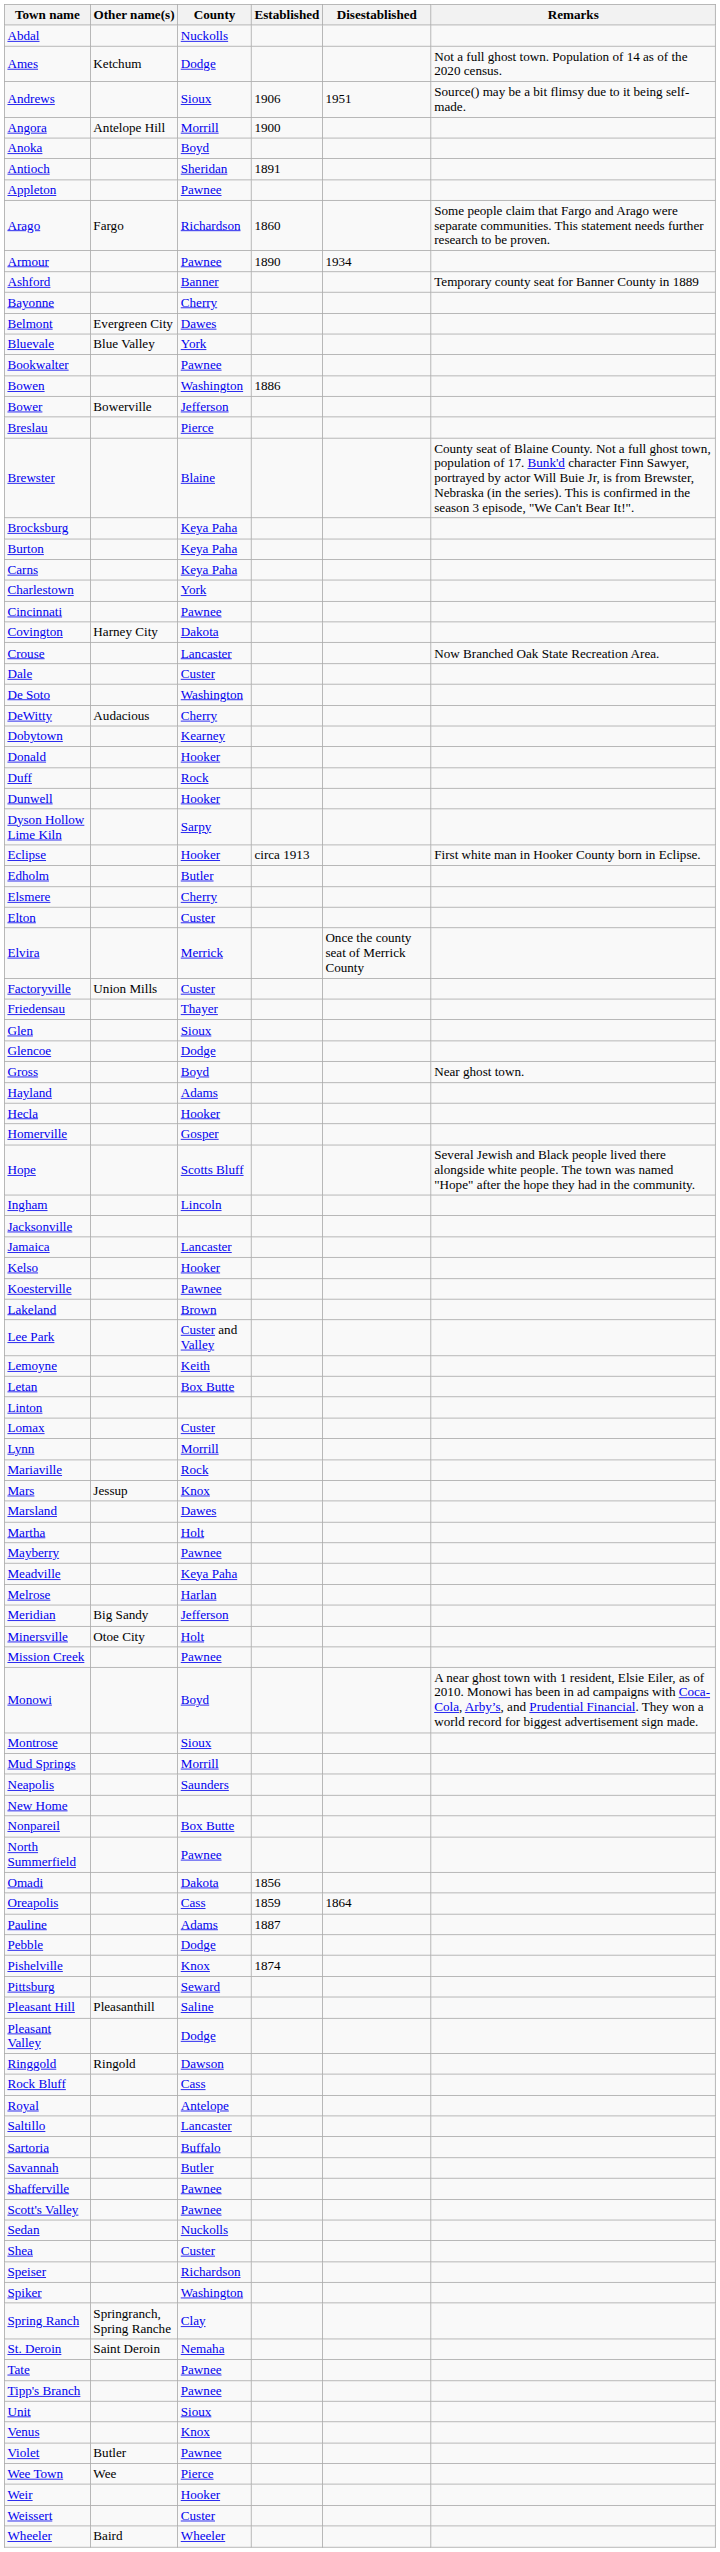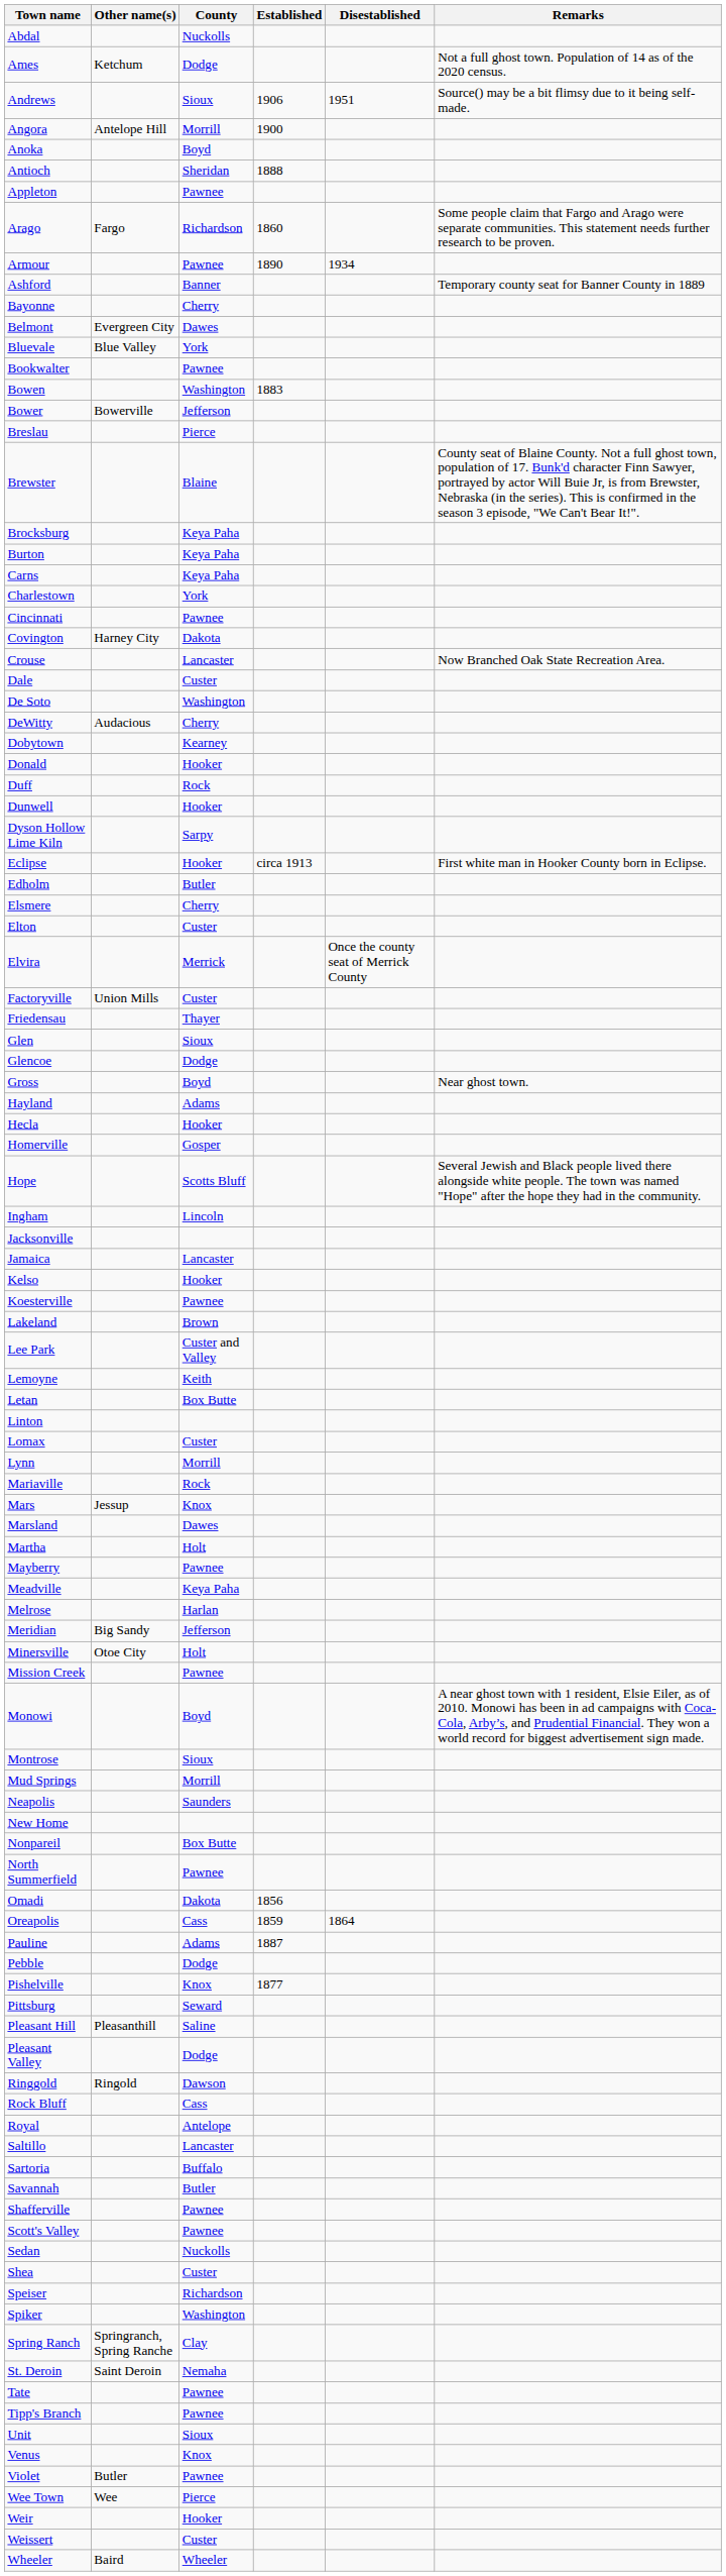 <table class="wikitable sortable">
 <tr>
 <th width="*">Town name</th>
 <th width="*">Other name(s)</th>
 <th width="*">County</th>
 <th width="*">Established</th>
 <th width="*">Disestablished</th>
 <th width="*" class="unsortable">Remarks</th>
 </tr>
 <tr>
 <td><a href='#'>Abdal</a></td>
 <td></td>
 <td><a href='#'>Nuckolls</a></td>
 <td></td>
 <td></td>
 <td></td>
 </tr>
 <tr>
 <td><a href='#'>Ames</a></td>
 <td>Ketchum</td>
 <td><a href='#'>Dodge</a></td>
 <td></td>
 <td></td>
 <td>Not a full ghost town. Population of 14 as of the 2020 census.</td>
 </tr>
 <tr>
 <td><a href='#'>Andrews</a></td>
 <td></td>
 <td><a href='#'>Sioux</a></td>
 <td>1906</td>
 <td>1951</td>
 <td>Source() may be a bit flimsy due to it being self-made.</td>
 </tr>
 <tr>
 <td><a href='#'>Angora</a></td>
 <td>Antelope Hill</td>
 <td><a href='#'>Morrill</a></td>
 <td>1900</td>
 <td></td>
 <td></td>
 </tr>
 <tr>
 <td><a href='#'>Anoka</a></td>
 <td></td>
 <td><a href='#'>Boyd</a></td>
 <td></td>
 <td></td>
 <td></td>
 </tr>
 <tr>
 <td><a href='#'>Antioch</a></td>
 <td></td>
 <td><a href='#'>Sheridan</a></td>
-<td>1891</td>
+<td>1888</td>
 <td></td>
 <td></td>
 </tr>
 <tr>
 <td><a href='#'>Appleton</a></td>
 <td></td>
 <td><a href='#'>Pawnee</a></td>
 <td></td>
 <td></td>
 <td></td>
 </tr>
 <tr>
 <td><a href='#'>Arago</a></td>
 <td>Fargo</td>
 <td><a href='#'>Richardson</a></td>
 <td>1860</td>
 <td></td>
 <td>Some people claim that Fargo and Arago were separate communities. This statement needs further research to be proven.</td>
 </tr>
 <tr>
 <td><a href='#'>Armour</a></td>
 <td></td>
 <td><a href='#'>Pawnee</a></td>
 <td>1890</td>
 <td>1934</td>
 <td></td>
 </tr>
 <tr>
 <td><a href='#'>Ashford</a></td>
 <td></td>
 <td><a href='#'>Banner</a></td>
 <td></td>
 <td></td>
 <td>Temporary county seat for Banner County in 1889</td>
 </tr>
 <tr>
 <td><a href='#'>Bayonne</a></td>
 <td></td>
 <td><a href='#'>Cherry</a></td>
 <td></td>
 <td></td>
 <td></td>
 </tr>
 <tr>
 <td><a href='#'>Belmont</a></td>
 <td>Evergreen City</td>
 <td><a href='#'>Dawes</a></td>
 <td></td>
 <td></td>
 <td></td>
 </tr>
 <tr>
 <td><a href='#'>Bluevale</a></td>
 <td>Blue Valley</td>
 <td><a href='#'>York</a></td>
 <td></td>
 <td></td>
 <td></td>
 </tr>
 <tr>
 <td><a href='#'>Bookwalter</a></td>
 <td></td>
 <td><a href='#'>Pawnee</a></td>
 <td></td>
 <td></td>
 <td></td>
 </tr>
 <tr>
 <td><a href='#'>Bowen</a></td>
 <td></td>
 <td><a href='#'>Washington</a></td>
-<td>1886</td>
+<td>1883</td>
 <td></td>
 <td></td>
 </tr>
 <tr>
 <td><a href='#'>Bower</a></td>
 <td>Bowerville</td>
 <td><a href='#'>Jefferson</a></td>
 <td></td>
 <td></td>
 <td></td>
 </tr>
 <tr>
 <td><a href='#'>Breslau</a></td>
 <td></td>
 <td><a href='#'>Pierce</a></td>
 <td></td>
 <td></td>
 <td></td>
 </tr>
 <tr>
 <td><a href='#'>Brewster</a></td>
 <td></td>
 <td><a href='#'>Blaine</a></td>
 <td></td>
 <td></td>
 <td>County seat of Blaine County. Not a full ghost town, population of 17. <a href='#'>Bunk'd</a> character Finn Sawyer, portrayed by actor Will Buie Jr, is from Brewster, Nebraska (in the series). This is confirmed in the season 3 episode, "We Can't Bear It!".</td>
 </tr>
 <tr>
 <td><a href='#'>Brocksburg</a></td>
 <td></td>
 <td><a href='#'>Keya Paha</a></td>
 <td></td>
 <td></td>
 <td></td>
 </tr>
 <tr>
 <td><a href='#'>Burton</a></td>
 <td></td>
 <td><a href='#'>Keya Paha</a></td>
 <td></td>
 <td></td>
 <td></td>
 </tr>
 <tr>
 <td><a href='#'>Carns</a></td>
 <td></td>
 <td><a href='#'>Keya Paha</a></td>
 <td></td>
 <td></td>
 <td></td>
 </tr>
 <tr>
 <td><a href='#'>Charlestown</a></td>
 <td></td>
 <td><a href='#'>York</a></td>
 <td></td>
 <td></td>
 <td></td>
 </tr>
 <tr>
 <td><a href='#'>Cincinnati</a></td>
 <td></td>
 <td><a href='#'>Pawnee</a></td>
 <td></td>
 <td></td>
 <td></td>
 </tr>
 <tr>
 <td><a href='#'>Covington</a></td>
 <td>Harney City</td>
 <td><a href='#'>Dakota</a></td>
 <td></td>
 <td></td>
 <td></td>
 </tr>
 <tr>
 <td><a href='#'>Crouse</a></td>
 <td></td>
 <td><a href='#'>Lancaster</a></td>
 <td></td>
 <td></td>
 <td>Now Branched Oak State Recreation Area.</td>
 </tr>
 <tr>
 <td><a href='#'>Dale</a></td>
 <td></td>
 <td><a href='#'>Custer</a></td>
 <td></td>
 <td></td>
 <td></td>
 </tr>
 <tr>
 <td><a href='#'>De Soto</a></td>
 <td></td>
 <td><a href='#'>Washington</a></td>
 <td></td>
 <td></td>
 <td></td>
 </tr>
 <tr>
 <td><a href='#'>DeWitty</a></td>
 <td>Audacious</td>
 <td><a href='#'>Cherry</a></td>
 <td></td>
 <td></td>
 <td></td>
 </tr>
 <tr>
 <td><a href='#'>Dobytown</a></td>
 <td></td>
 <td><a href='#'>Kearney</a></td>
 <td></td>
 <td></td>
 <td></td>
 </tr>
 <tr>
 <td><a href='#'>Donald</a></td>
 <td></td>
 <td><a href='#'>Hooker</a></td>
 <td></td>
 <td></td>
 <td></td>
 </tr>
 <tr>
 <td><a href='#'>Duff</a></td>
 <td></td>
 <td><a href='#'>Rock</a></td>
 <td></td>
 <td></td>
 <td></td>
 </tr>
 <tr>
 <td><a href='#'>Dunwell</a></td>
 <td></td>
 <td><a href='#'>Hooker</a></td>
 <td></td>
 <td></td>
 <td></td>
 </tr>
 <tr>
 <td><a href='#'>Dyson Hollow Lime Kiln</a></td>
 <td></td>
 <td><a href='#'>Sarpy</a></td>
 <td></td>
 <td></td>
 <td></td>
 </tr>
 <tr>
 <td><a href='#'>Eclipse</a></td>
 <td></td>
 <td><a href='#'>Hooker</a></td>
 <td>circa 1913</td>
 <td></td>
 <td>First white man in Hooker County born in Eclipse.</td>
 </tr>
 <tr>
 <td><a href='#'>Edholm</a></td>
 <td></td>
 <td><a href='#'>Butler</a></td>
 <td></td>
 <td></td>
 <td></td>
 </tr>
 <tr>
 <td><a href='#'>Elsmere</a></td>
 <td></td>
 <td><a href='#'>Cherry</a></td>
 <td></td>
 <td></td>
 <td></td>
 </tr>
 <tr>
 <td><a href='#'>Elton</a></td>
 <td></td>
 <td><a href='#'>Custer</a></td>
 <td></td>
 <td></td>
 <td></td>
 </tr>
 <tr>
 <td><a href='#'>Elvira</a></td>
 <td></td>
 <td><a href='#'>Merrick</a></td>
 <td></td>
 <td>Once the county seat of Merrick County</td>
 <td></td>
 </tr>
 <tr>
 <td><a href='#'>Factoryville</a></td>
 <td>Union Mills</td>
 <td><a href='#'>Custer</a></td>
 <td></td>
 <td></td>
 <td></td>
 </tr>
 <tr>
 <td><a href='#'>Friedensau</a></td>
 <td></td>
 <td><a href='#'>Thayer</a></td>
 <td></td>
 <td></td>
 <td></td>
 </tr>
 <tr>
 <td><a href='#'>Glen</a></td>
 <td></td>
 <td><a href='#'>Sioux</a></td>
 <td></td>
 <td></td>
 <td></td>
 </tr>
 <tr>
 <td><a href='#'>Glencoe</a></td>
 <td></td>
 <td><a href='#'>Dodge</a></td>
 <td></td>
 <td></td>
 <td></td>
 </tr>
 <tr>
 <td><a href='#'>Gross</a></td>
 <td></td>
 <td><a href='#'>Boyd</a></td>
 <td></td>
 <td></td>
 <td>Near ghost town.</td>
 </tr>
 <tr>
 <td><a href='#'>Hayland</a></td>
 <td></td>
 <td><a href='#'>Adams</a></td>
 <td></td>
 <td></td>
 <td></td>
 </tr>
 <tr>
 <td><a href='#'>Hecla</a></td>
 <td></td>
 <td><a href='#'>Hooker</a></td>
 <td></td>
 <td></td>
 <td></td>
 </tr>
 <tr>
 <td><a href='#'>Homerville</a></td>
 <td></td>
 <td><a href='#'>Gosper</a></td>
 <td></td>
 <td></td>
 <td></td>
 </tr>
 <tr>
 <td><a href='#'>Hope</a></td>
 <td></td>
 <td><a href='#'>Scotts Bluff</a></td>
 <td></td>
 <td></td>
 <td>Several Jewish and Black people lived there alongside white people. The town was named "Hope" after the hope they had in the community.</td>
 </tr>
 <tr>
 <td><a href='#'>Ingham</a></td>
 <td></td>
 <td><a href='#'>Lincoln</a></td>
 <td></td>
 <td></td>
 <td></td>
 </tr>
 <tr>
 <td><a href='#'>Jacksonville</a></td>
 <td></td>
 <td></td>
 <td></td>
 <td></td>
 <td></td>
 </tr>
 <tr>
 <td><a href='#'>Jamaica</a></td>
 <td></td>
 <td><a href='#'>Lancaster</a></td>
 <td></td>
 <td></td>
 <td></td>
 </tr>
 <tr>
 <td><a href='#'>Kelso</a></td>
 <td></td>
 <td><a href='#'>Hooker</a></td>
 <td></td>
 <td></td>
 <td></td>
 </tr>
 <tr>
 <td><a href='#'>Koesterville</a></td>
 <td></td>
 <td><a href='#'>Pawnee</a></td>
 <td></td>
 <td></td>
 <td></td>
 </tr>
 <tr>
 <td><a href='#'>Lakeland</a></td>
 <td></td>
 <td><a href='#'>Brown</a></td>
 <td></td>
 <td></td>
 <td></td>
 </tr>
 <tr>
 <td><a href='#'>Lee Park</a></td>
 <td></td>
 <td><a href='#'>Custer</a> and <a href='#'>Valley</a></td>
 <td></td>
 <td></td>
 <td></td>
 </tr>
 <tr>
 <td><a href='#'>Lemoyne</a></td>
 <td></td>
 <td><a href='#'>Keith</a></td>
 <td></td>
 <td></td>
 <td></td>
 </tr>
 <tr>
 <td><a href='#'>Letan</a></td>
 <td></td>
 <td><a href='#'>Box Butte</a></td>
 <td></td>
 <td></td>
 <td></td>
 </tr>
 <tr>
 <td><a href='#'>Linton</a></td>
 <td></td>
 <td></td>
 <td></td>
 <td></td>
 <td></td>
 </tr>
 <tr>
 <td><a href='#'>Lomax</a></td>
 <td></td>
 <td><a href='#'>Custer</a></td>
 <td></td>
 <td></td>
 <td></td>
 </tr>
 <tr>
 <td><a href='#'>Lynn</a></td>
 <td></td>
 <td><a href='#'>Morrill</a></td>
 <td></td>
 <td></td>
 <td></td>
 </tr>
 <tr>
 <td><a href='#'>Mariaville</a></td>
 <td></td>
 <td><a href='#'>Rock</a></td>
 <td></td>
 <td></td>
 <td></td>
 </tr>
 <tr>
 <td><a href='#'>Mars</a></td>
 <td>Jessup</td>
 <td><a href='#'>Knox</a></td>
 <td></td>
 <td></td>
 <td></td>
 </tr>
 <tr>
 <td><a href='#'>Marsland</a></td>
 <td></td>
 <td><a href='#'>Dawes</a></td>
 <td></td>
 <td></td>
 <td></td>
 </tr>
 <tr>
 <td><a href='#'>Martha</a></td>
 <td></td>
 <td><a href='#'>Holt</a></td>
 <td></td>
 <td></td>
 <td></td>
 </tr>
 <tr>
 <td><a href='#'>Mayberry</a></td>
 <td></td>
 <td><a href='#'>Pawnee</a></td>
 <td></td>
 <td></td>
 <td></td>
 </tr>
 <tr>
 <td><a href='#'>Meadville</a></td>
 <td></td>
 <td><a href='#'>Keya Paha</a></td>
 <td></td>
 <td></td>
 <td></td>
 </tr>
 <tr>
 <td><a href='#'>Melrose</a></td>
 <td></td>
 <td><a href='#'>Harlan</a></td>
 <td></td>
 <td></td>
 <td></td>
 </tr>
 <tr>
 <td><a href='#'>Meridian</a></td>
 <td>Big Sandy</td>
 <td><a href='#'>Jefferson</a></td>
 <td></td>
 <td></td>
 <td></td>
 </tr>
 <tr>
 <td><a href='#'>Minersville</a></td>
 <td>Otoe City</td>
 <td><a href='#'>Holt</a></td>
 <td></td>
 <td></td>
 <td></td>
 </tr>
 <tr>
 <td><a href='#'>Mission Creek</a></td>
 <td></td>
 <td><a href='#'>Pawnee</a></td>
 <td></td>
 <td></td>
 <td></td>
 </tr>
 <tr>
 <td><a href='#'>Monowi</a></td>
 <td></td>
 <td><a href='#'>Boyd</a></td>
 <td></td>
 <td></td>
 <td>A near ghost town with 1 resident, Elsie Eiler, as of 2010. Monowi has been in ad campaigns with <a href='#'>Coca-Cola</a>, <a href='#'>Arby’s</a>, and <a href='#'>Prudential Financial</a>. They won a world record for biggest advertisement sign made.</td>
 </tr>
 <tr>
 <td><a href='#'>Montrose</a></td>
 <td></td>
 <td><a href='#'>Sioux</a></td>
 <td></td>
 <td></td>
 <td></td>
 </tr>
 <tr>
 <td><a href='#'>Mud Springs</a></td>
 <td></td>
 <td><a href='#'>Morrill</a></td>
 <td></td>
 <td></td>
 <td></td>
 </tr>
 <tr>
 <td><a href='#'>Neapolis</a></td>
 <td></td>
 <td><a href='#'>Saunders</a></td>
 <td></td>
 <td></td>
 <td></td>
 </tr>
 <tr>
 <td><a href='#'>New Home</a></td>
 <td></td>
 <td></td>
 <td></td>
 <td></td>
 <td></td>
 </tr>
 <tr>
 <td><a href='#'>Nonpareil</a></td>
 <td></td>
 <td><a href='#'>Box Butte</a></td>
 <td></td>
 <td></td>
 <td></td>
 </tr>
 <tr>
 <td><a href='#'>North Summerfield</a></td>
 <td></td>
 <td><a href='#'>Pawnee</a></td>
 <td></td>
 <td></td>
 <td></td>
 </tr>
 <tr>
 <td><a href='#'>Omadi</a></td>
 <td></td>
 <td><a href='#'>Dakota</a></td>
 <td>1856</td>
 <td></td>
 <td></td>
 </tr>
 <tr>
 <td><a href='#'>Oreapolis</a></td>
 <td></td>
 <td><a href='#'>Cass</a></td>
 <td>1859</td>
 <td>1864</td>
 <td></td>
 </tr>
 <tr>
 <td><a href='#'>Pauline</a></td>
 <td></td>
 <td><a href='#'>Adams</a></td>
 <td>1887</td>
 <td></td>
 <td></td>
 </tr>
 <tr>
 <td><a href='#'>Pebble</a></td>
 <td></td>
 <td><a href='#'>Dodge</a></td>
 <td></td>
 <td></td>
 <td></td>
 </tr>
 <tr>
 <td><a href='#'>Pishelville</a></td>
 <td></td>
 <td><a href='#'>Knox</a></td>
-<td>1874</td>
+<td>1877</td>
 <td></td>
 <td></td>
 </tr>
 <tr>
 <td><a href='#'>Pittsburg</a></td>
 <td></td>
 <td><a href='#'>Seward</a></td>
 <td></td>
 <td></td>
 <td></td>
 </tr>
 <tr>
 <td><a href='#'>Pleasant Hill</a></td>
 <td>Pleasanthill</td>
 <td><a href='#'>Saline</a></td>
 <td></td>
 <td></td>
 <td></td>
 </tr>
 <tr>
 <td><a href='#'>Pleasant Valley</a></td>
 <td></td>
 <td><a href='#'>Dodge</a></td>
 <td></td>
 <td></td>
 <td></td>
 </tr>
 <tr>
 <td><a href='#'>Ringgold</a></td>
 <td>Ringold</td>
 <td><a href='#'>Dawson</a></td>
 <td></td>
 <td></td>
 <td></td>
 </tr>
 <tr>
 <td><a href='#'>Rock Bluff</a></td>
 <td></td>
 <td><a href='#'>Cass</a></td>
 <td></td>
 <td></td>
 <td></td>
 </tr>
 <tr>
 <td><a href='#'>Royal</a></td>
 <td></td>
 <td><a href='#'>Antelope</a></td>
 <td></td>
 <td></td>
 <td></td>
 </tr>
 <tr>
 <td><a href='#'>Saltillo</a></td>
 <td></td>
 <td><a href='#'>Lancaster</a></td>
 <td></td>
 <td></td>
 <td></td>
 </tr>
 <tr>
 <td><a href='#'>Sartoria</a></td>
 <td></td>
 <td><a href='#'>Buffalo</a></td>
 <td></td>
 <td></td>
 <td></td>
 </tr>
 <tr>
 <td><a href='#'>Savannah</a></td>
 <td></td>
 <td><a href='#'>Butler</a></td>
 <td></td>
 <td></td>
 <td></td>
 </tr>
 <tr>
 <td><a href='#'>Shafferville</a></td>
 <td></td>
 <td><a href='#'>Pawnee</a></td>
 <td></td>
 <td></td>
 <td></td>
 </tr>
 <tr>
 <td><a href='#'>Scott's Valley</a></td>
 <td></td>
 <td><a href='#'>Pawnee</a></td>
 <td></td>
 <td></td>
 <td></td>
 </tr>
 <tr>
 <td><a href='#'>Sedan</a></td>
 <td></td>
 <td><a href='#'>Nuckolls</a></td>
 <td></td>
 <td></td>
 <td></td>
 </tr>
 <tr>
 <td><a href='#'>Shea</a></td>
 <td></td>
 <td><a href='#'>Custer</a></td>
 <td></td>
 <td></td>
 <td></td>
 </tr>
 <tr>
 <td><a href='#'>Speiser</a></td>
 <td></td>
 <td><a href='#'>Richardson</a></td>
 <td></td>
 <td></td>
 <td></td>
 </tr>
 <tr>
 <td><a href='#'>Spiker</a></td>
 <td></td>
 <td><a href='#'>Washington</a></td>
 <td></td>
 <td></td>
 <td></td>
 </tr>
 <tr>
 <td><a href='#'>Spring Ranch</a></td>
 <td>Springranch, Spring Ranche</td>
 <td><a href='#'>Clay</a></td>
 <td></td>
 <td></td>
 <td></td>
 </tr>
 <tr>
 <td><a href='#'>St. Deroin</a></td>
 <td>Saint Deroin</td>
 <td><a href='#'>Nemaha</a></td>
 <td></td>
 <td></td>
 <td></td>
 </tr>
 <tr>
 <td><a href='#'>Tate</a></td>
 <td></td>
 <td><a href='#'>Pawnee</a></td>
 <td></td>
 <td></td>
 <td></td>
 </tr>
 <tr>
 <td><a href='#'>Tipp's Branch</a></td>
 <td></td>
 <td><a href='#'>Pawnee</a></td>
 <td></td>
 <td></td>
 <td></td>
 </tr>
 <tr>
 <td><a href='#'>Unit</a></td>
 <td></td>
 <td><a href='#'>Sioux</a></td>
 <td></td>
 <td></td>
 <td></td>
 </tr>
 <tr>
 <td><a href='#'>Venus</a></td>
 <td></td>
 <td><a href='#'>Knox</a></td>
 <td></td>
 <td></td>
 <td></td>
 </tr>
 <tr>
 <td><a href='#'>Violet</a></td>
 <td>Butler</td>
 <td><a href='#'>Pawnee</a></td>
 <td></td>
 <td></td>
 <td></td>
 </tr>
 <tr>
 <td><a href='#'>Wee Town</a></td>
 <td>Wee</td>
 <td><a href='#'>Pierce</a></td>
 <td></td>
 <td></td>
 <td></td>
 </tr>
 <tr>
 <td><a href='#'>Weir</a></td>
 <td></td>
 <td><a href='#'>Hooker</a></td>
 <td></td>
 <td></td>
 <td></td>
 </tr>
 <tr>
 <td><a href='#'>Weissert</a></td>
 <td></td>
 <td><a href='#'>Custer</a></td>
 <td></td>
 <td></td>
 <td></td>
 </tr>
 <tr>
 <td><a href='#'>Wheeler</a></td>
 <td>Baird</td>
 <td><a href='#'>Wheeler</a></td>
 <td></td>
 <td></td>
 <td></td>
 </tr>
 </table>
